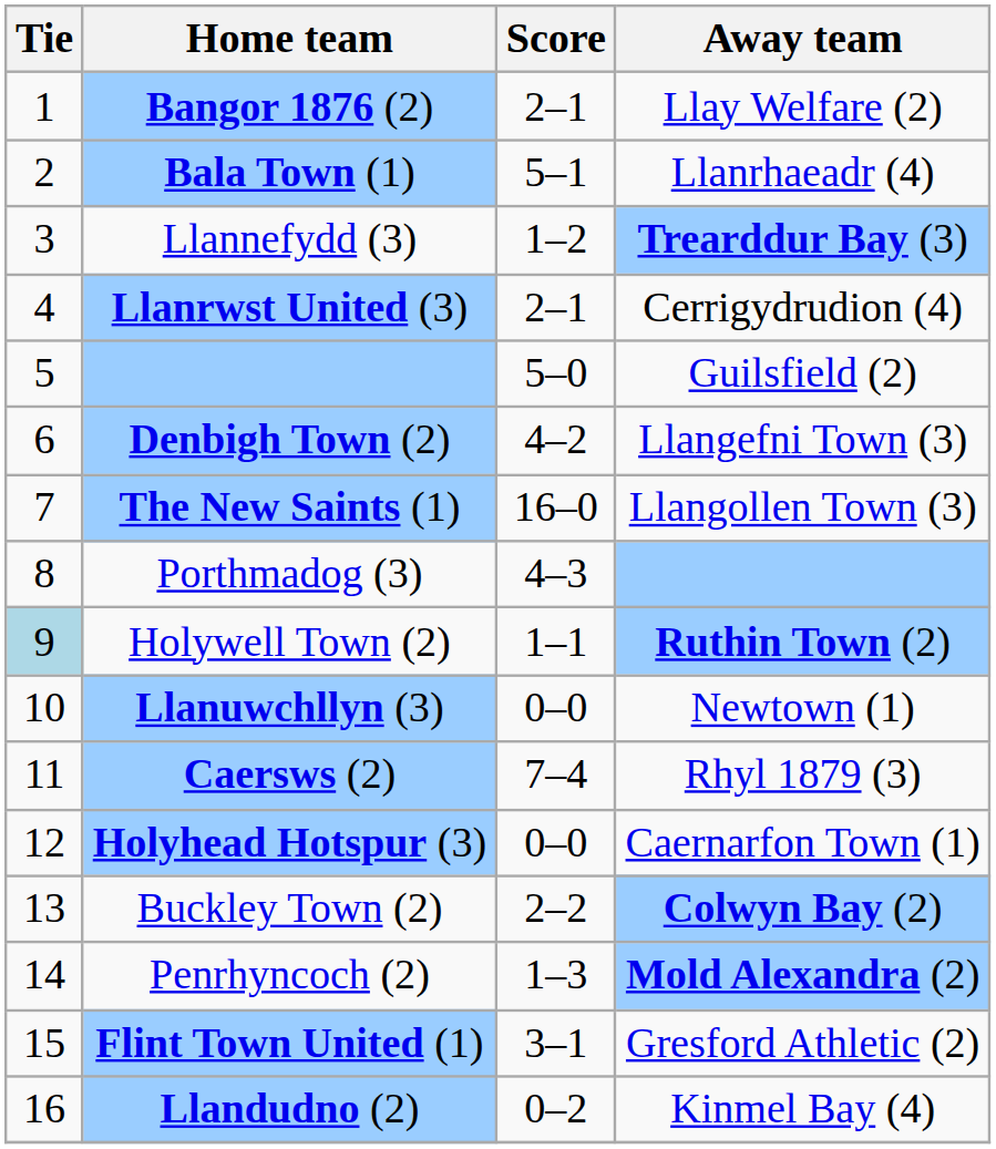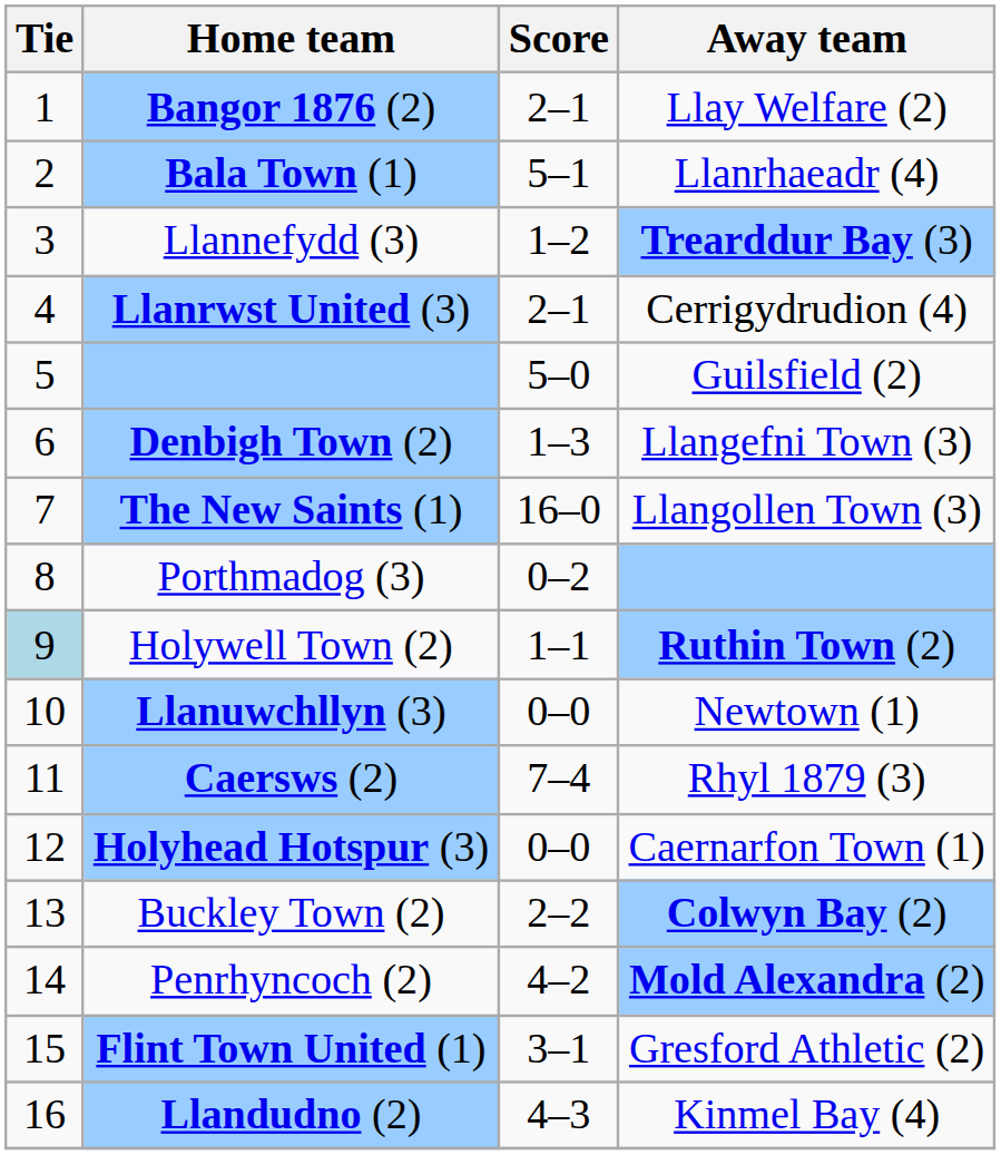 <table class="wikitable" style="text-align:center">
 <tr>
 <th>Tie</th>
 <th>Home team</th>
 <th>Score</th>
 <th>Away team</th>
 </tr>
 <tr>
 <td>1</td>
 <td style="background:#9acdff;"><strong><a href='#'>Bangor 1876</a></strong> (2)</td>
 <td>2–1</td>
 <td><a href='#'>Llay Welfare</a> (2)</td>
 </tr>
 <tr>
 <td>2</td>
 <td style="background:#9acdff;"><strong><a href='#'>Bala Town</a></strong> (1)</td>
 <td>5–1</td>
 <td><a href='#'>Llanrhaeadr</a> (4)</td>
 </tr>
 <tr>
 <td>3</td>
 <td><a href='#'>Llannefydd</a> (3)</td>
 <td>1–2</td>
 <td style="background:#9acdff;"><strong><a href='#'>Trearddur Bay</a></strong> (3)</td>
 </tr>
 <tr>
 <td>4</td>
 <td style="background:#9acdff;"><strong><a href='#'>Llanrwst United</a></strong> (3)</td>
 <td>2–1</td>
 <td>Cerrigydrudion (4)</td>
 </tr>
 <tr>
 <td>5</td>
 <td style="background:#9acdff;"></td>
 <td>5–0</td>
 <td><a href='#'>Guilsfield</a> (2)</td>
 </tr>
 <tr>
 <td>6</td>
 <td style="background:#9acdff;"><strong><a href='#'>Denbigh Town</a></strong> (2)</td>
-<td>4–2</td>
+<td>1–3</td>
 <td><a href='#'>Llangefni Town</a> (3)</td>
 </tr>
 <tr>
 <td>7</td>
 <td style="background:#9acdff;"><strong><a href='#'>The New Saints</a></strong> (1)</td>
 <td>16–0</td>
 <td><a href='#'>Llangollen Town</a> (3)</td>
 </tr>
 <tr>
 <td>8</td>
 <td><a href='#'>Porthmadog</a> (3)</td>
-<td>4–3</td>
+<td>0–2</td>
 <td style="background:#9acdff;"></td>
 </tr>
 <tr>
 <td style="background: lightblue;">9</td>
 <td><a href='#'>Holywell Town</a> (2)</td>
 <td>1–1 </td>
 <td style="background:#9acdff;"><strong><a href='#'>Ruthin Town</a></strong> (2)</td>
 </tr>
 <tr>
 <td>10</td>
 <td style="background:#9acdff;"><strong><a href='#'>Llanuwchllyn</a></strong> (3)</td>
 <td>0–0 </td>
 <td><a href='#'>Newtown</a> (1)</td>
 </tr>
 <tr>
 <td>11</td>
 <td style="background:#9acdff;"><strong><a href='#'>Caersws</a></strong> (2)</td>
 <td>7–4</td>
 <td><a href='#'>Rhyl 1879</a> (3)</td>
 </tr>
 <tr>
 <td>12</td>
 <td style="background:#9acdff;"><strong><a href='#'>Holyhead Hotspur</a></strong> (3)</td>
 <td>0–0 </td>
 <td><a href='#'>Caernarfon Town</a> (1)</td>
 </tr>
 <tr>
 <td>13</td>
 <td><a href='#'>Buckley Town</a> (2)</td>
 <td>2–2 </td>
 <td style="background:#9acdff;"><strong><a href='#'>Colwyn Bay</a></strong> (2)</td>
 </tr>
 <tr>
 <td>14</td>
 <td><a href='#'>Penrhyncoch</a> (2)</td>
-<td>1–3</td>
+<td>4–2</td>
 <td style="background:#9acdff;"><strong><a href='#'>Mold Alexandra</a></strong> (2)</td>
 </tr>
 <tr>
 <td>15</td>
 <td style="background:#9acdff;"><strong><a href='#'>Flint Town United</a></strong> (1)</td>
 <td>3–1</td>
 <td><a href='#'>Gresford Athletic</a> (2)</td>
 </tr>
 <tr>
 <td>16</td>
 <td style="background:#9acdff;"><strong><a href='#'>Llandudno</a></strong> (2)</td>
-<td>0–2</td>
+<td>4–3</td>
 <td><a href='#'>Kinmel Bay</a> (4)</td>
 </tr>
 <tr>
 </tr>
 </table>
